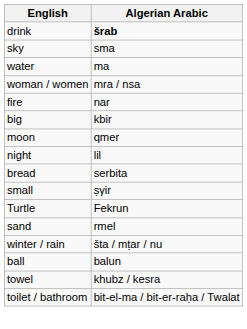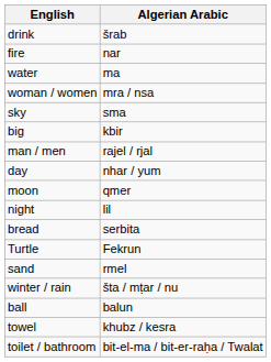 <table class="wikitable">
 <tr>
 <th>English</th>
 <th>Algerian Arabic</th>
 </tr>
 <tr ->
 <td>drink</td>
-<td><strong>šrab</strong></td>
+<td>šrab</td>
 </tr>
 <tr ->
-<td>sky</td>
-<td>sma</td>
+<td>fire</td>
+<td>nar</td>
 </tr>
 <tr ->
 <td>water</td>
 <td>ma</td>
 </tr>
 <tr ->
 <td>woman / women</td>
 <td>mra / nsa</td>
 </tr>
 <tr ->
-<td>fire</td>
-<td>nar</td>
+<td>sky</td>
+<td>sma</td>
 </tr>
 <tr ->
 <td>big</td>
 <td>kbir</td>
+</tr>
+<tr ->
+<td>man / men</td>
+<td>rajel / rjal</td>
+</tr>
+<tr ->
+<td>day</td>
+<td>nhar / yum</td>
 </tr>
 <tr ->
 <td>moon</td>
 <td>qmer</td>
 </tr>
 <tr ->
 <td>night</td>
 <td>lil</td>
 </tr>
 <tr ->
 <td>bread</td>
 <td>serbita</td>
-</tr>
-<tr ->
-<td>small</td>
-<td>ṣγir</td>
 </tr>
 <tr ->
 <td>Turtle</td>
 <td>Fekrun</td>
 </tr>
 <tr ->
 <td>sand</td>
 <td>rmel</td>
 </tr>
 <tr ->
 <td>winter / rain</td>
 <td>šta / mṭar / nu</td>
 </tr>
 <tr ->
 <td>ball</td>
 <td>balun</td>
 </tr>
 <tr ->
 <td>towel</td>
 <td>khubz / kesra</td>
 </tr>
 <tr ->
 <td>toilet / bathroom</td>
 <td>bit-el-ma / bit-er-raḥa / Twalat</td>
 </tr>
 </table>
